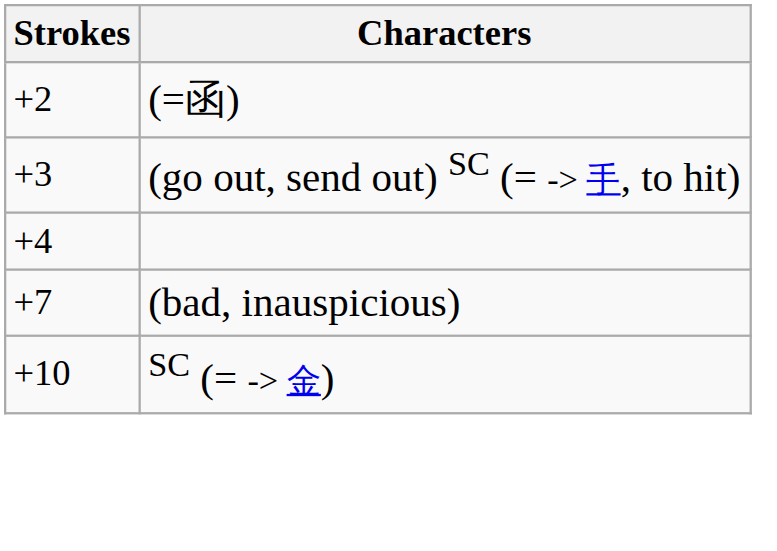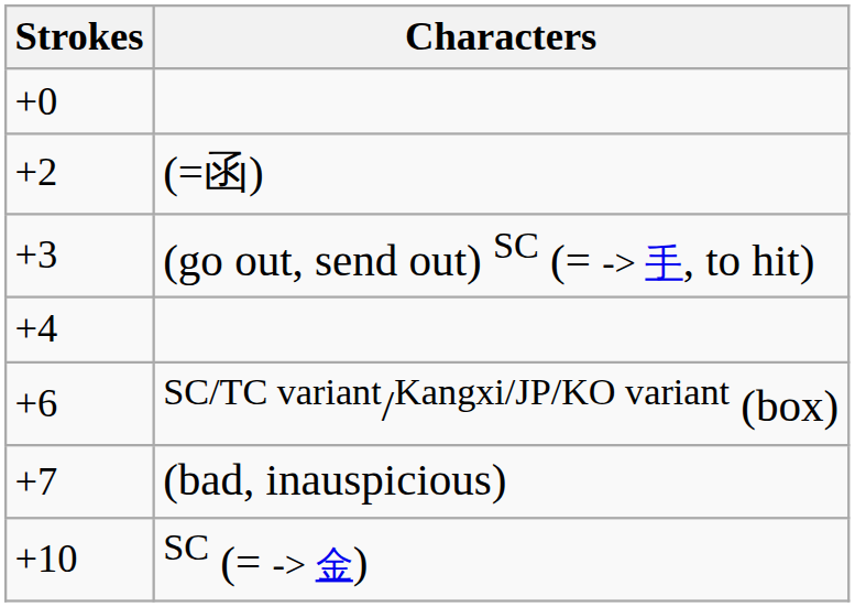 <table class="wikitable">
 <tr>
 <th>Strokes</th>
 <th>Characters</th>
+</tr>
+<tr --->
+<td>+0</td>
+<td style="font-size: large;"></td>
 </tr>
 <tr --->
 <td>+2</td>
 <td style="font-size: large;"> (=函)</td>
 </tr>
 <tr --->
 <td>+3</td>
 <td style="font-size: large;">    (go out, send out) <sup>SC</sup> (= <small>-> <a href='#'>手</a></small>, to hit)</td>
 </tr>
 <tr --->
 <td>+4</td>
 <td style="font-size: large;"></td>
 </tr>
 <tr --->
+<td>+6</td>
+<td style="font-size: large;"><sup>SC/TC variant</sup>/<sup>Kangxi/JP/KO variant</sup> (box)</td>
+</tr>
+<tr --->
 <td>+7</td>
 <td style="font-size: large;"> (bad, inauspicious)</td>
 </tr>
 <tr --->
 <td>+10</td>
 <td style="font-size: large;"><sup>SC</sup> (= <small>-> <a href='#'>金</a></small>)</td>
 </tr>
 </table>
